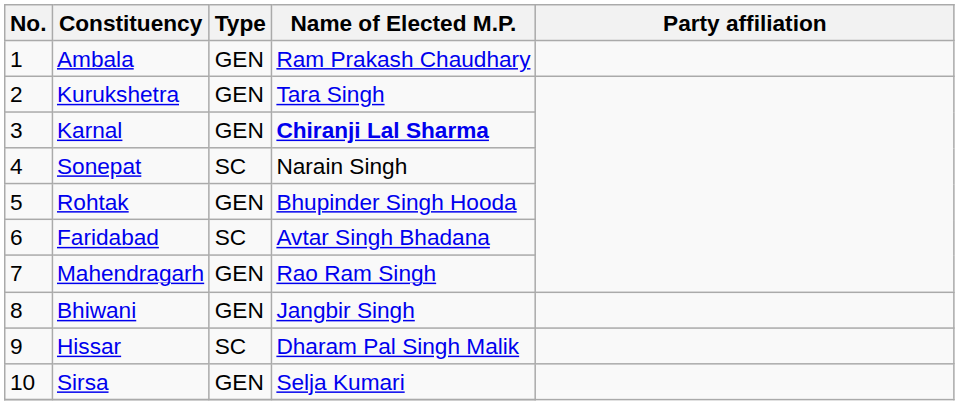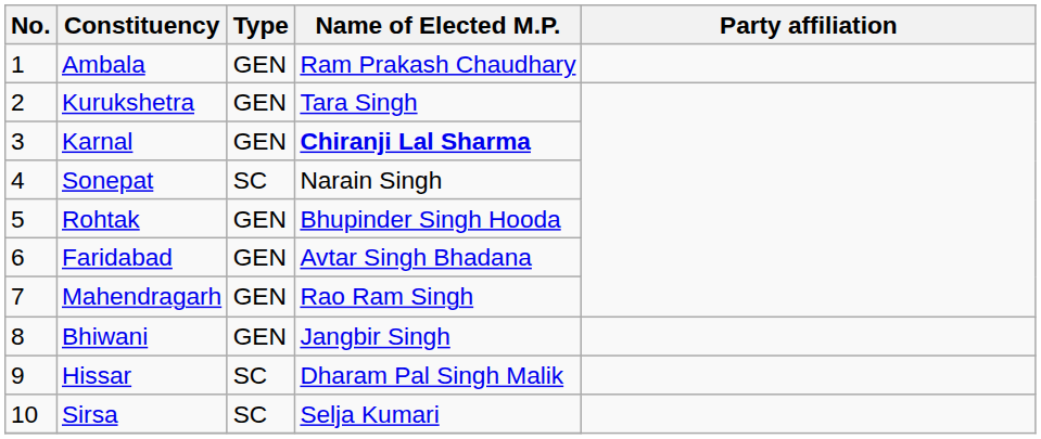 <table class="wikitable" style="font-size:95%;">
 <tr>
 <th>No.</th>
 <th>Constituency</th>
 <th>Type</th>
 <th>Name of Elected M.P.</th>
 <th colspan="2" style="width:18em">Party affiliation</th>
 </tr>
 <tr>
 <td>1</td>
 <td><a href='#'>Ambala</a></td>
 <td>GEN</td>
 <td><a href='#'>Ram Prakash Chaudhary</a></td>
 <td></td>
 </tr>
 <tr>
 <td>2</td>
 <td><a href='#'>Kurukshetra</a></td>
 <td>GEN</td>
 <td><a href='#'>Tara Singh</a></td>
 </tr>
 <tr>
 <td>3</td>
 <td><a href='#'>Karnal</a></td>
 <td>GEN</td>
 <td><strong><a href='#'>Chiranji Lal Sharma</a></strong></td>
 </tr>
 <tr>
 <td>4</td>
 <td><a href='#'>Sonepat</a></td>
 <td>SC</td>
 <td>Narain Singh</td>
 </tr>
 <tr>
 <td>5</td>
 <td><a href='#'>Rohtak</a></td>
 <td>GEN</td>
 <td><a href='#'>Bhupinder Singh Hooda</a></td>
 </tr>
 <tr>
 <td>6</td>
 <td><a href='#'>Faridabad</a></td>
-<td>SC</td>
+<td>GEN</td>
 <td><a href='#'>Avtar Singh Bhadana</a></td>
 </tr>
 <tr>
 <td>7</td>
 <td><a href='#'>Mahendragarh</a></td>
 <td>GEN</td>
 <td><a href='#'>Rao Ram Singh</a></td>
 </tr>
 <tr>
 <td>8</td>
 <td><a href='#'>Bhiwani</a></td>
 <td>GEN</td>
 <td><a href='#'>Jangbir Singh</a></td>
 <td></td>
 </tr>
 <tr>
 <td>9</td>
 <td><a href='#'>Hissar</a></td>
 <td>SC</td>
 <td><a href='#'>Dharam Pal Singh Malik</a></td>
 <td></td>
 </tr>
 <tr>
 <td>10</td>
 <td><a href='#'>Sirsa</a></td>
-<td>GEN</td>
+<td>SC</td>
 <td><a href='#'>Selja Kumari</a></td>
 </tr>
 <tr>
 </tr>
 </table>
